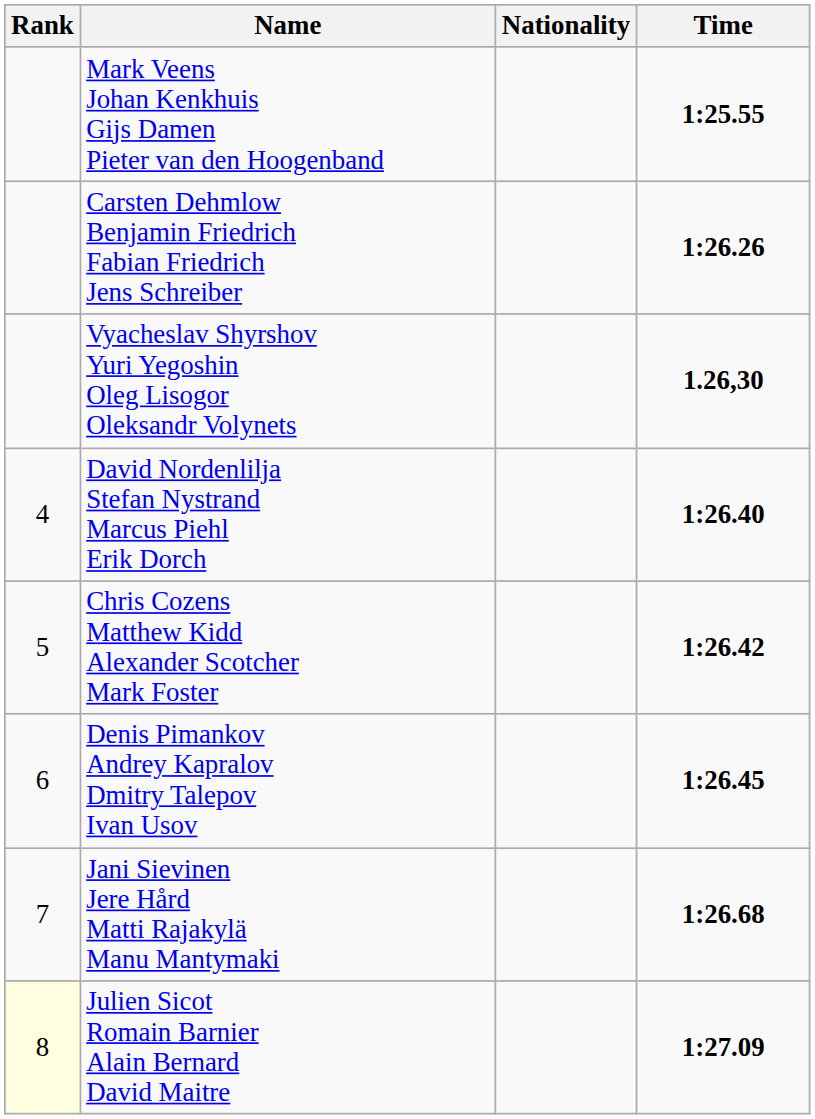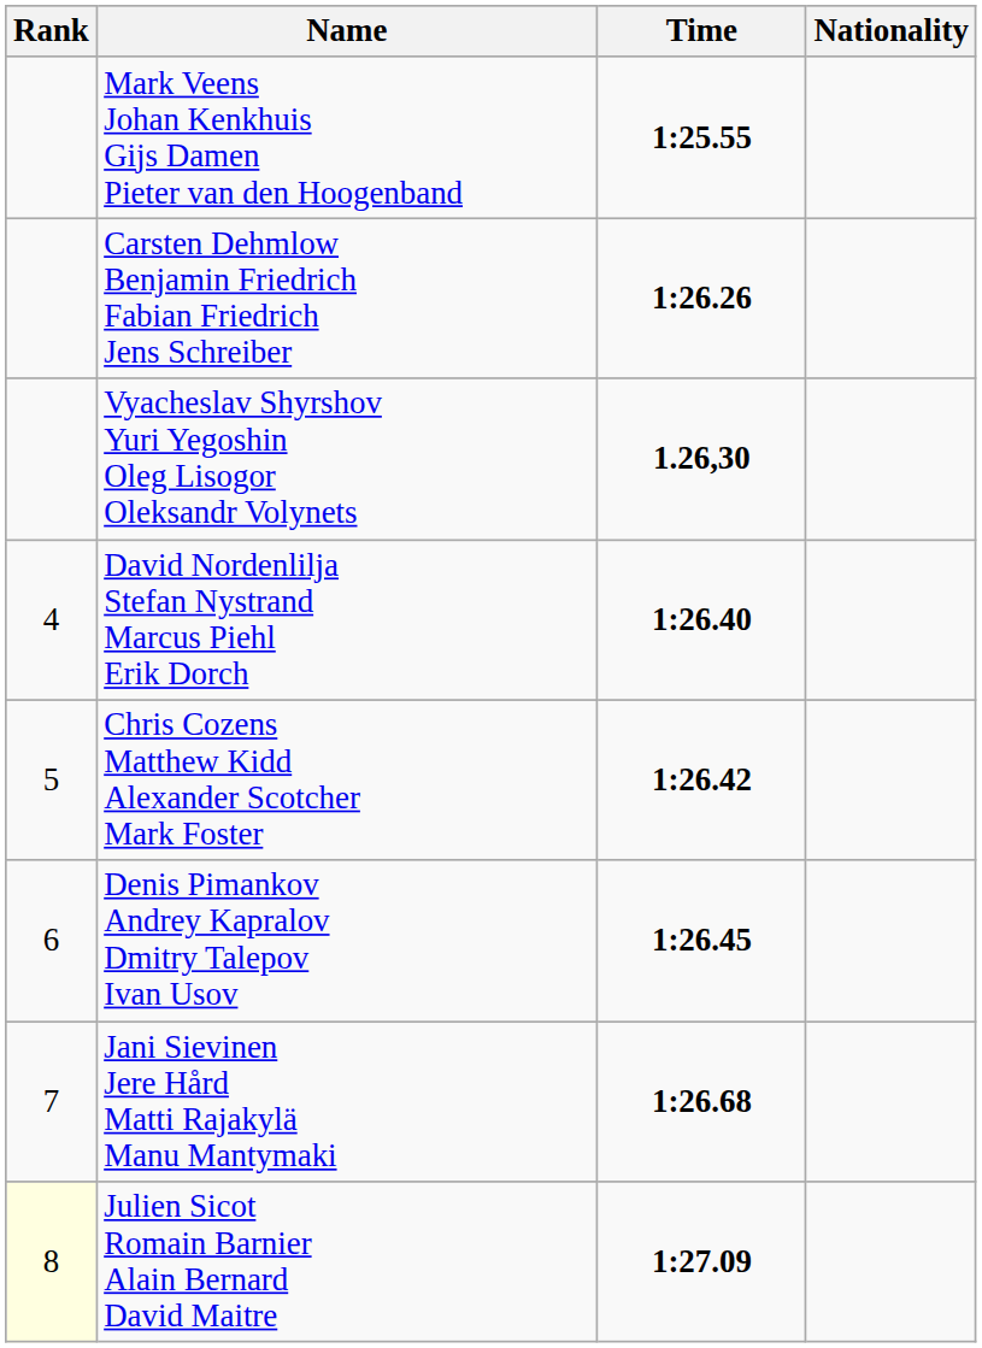 <table class="wikitable">
 <tr>
 <th>Rank</th>
 <th style="width: 15em">Name</th>
+<th style="width: 6em">Time</th>
 <th>Nationality</th>
-<th style="width: 6em">Time</th>
 </tr>
 <tr>
 <td align="center"></td>
 <td><a href='#'>Mark Veens</a><br><a href='#'>Johan Kenkhuis</a><br><a href='#'>Gijs Damen</a><br><a href='#'>Pieter van den Hoogenband</a></td>
+<td align="center"><strong>1:25.55</strong></td>
 <td></td>
-<td align="center"><strong>1:25.55</strong></td>
 </tr>
 <tr>
 <td align="center"></td>
 <td><a href='#'>Carsten Dehmlow</a><br><a href='#'>Benjamin Friedrich</a><br><a href='#'>Fabian Friedrich</a><br><a href='#'>Jens Schreiber</a></td>
+<td align="center"><strong>1:26.26</strong></td>
 <td></td>
-<td align="center"><strong>1:26.26</strong></td>
 </tr>
 <tr>
 <td align="center"></td>
 <td><a href='#'>Vyacheslav Shyrshov</a><br><a href='#'>Yuri Yegoshin</a><br><a href='#'>Oleg Lisogor</a><br><a href='#'>Oleksandr Volynets</a></td>
+<td align="center"><strong>1.26,30</strong></td>
 <td></td>
-<td align="center"><strong>1.26,30</strong></td>
 </tr>
 <tr>
 <td align="center">4</td>
 <td><a href='#'>David Nordenlilja</a><br><a href='#'>Stefan Nystrand</a><br><a href='#'>Marcus Piehl</a><br><a href='#'>Erik Dorch</a></td>
+<td align="center"><strong>1:26.40</strong></td>
 <td></td>
-<td align="center"><strong>1:26.40</strong></td>
 </tr>
 <tr>
 <td align="center">5</td>
 <td><a href='#'>Chris Cozens</a><br><a href='#'>Matthew Kidd</a><br><a href='#'>Alexander Scotcher</a><br><a href='#'>Mark Foster</a></td>
+<td align="center"><strong>1:26.42</strong></td>
 <td></td>
-<td align="center"><strong>1:26.42</strong></td>
 </tr>
 <tr>
 <td align="center">6</td>
 <td><a href='#'>Denis Pimankov</a><br><a href='#'>Andrey Kapralov</a><br><a href='#'>Dmitry Talepov</a><br><a href='#'>Ivan Usov</a></td>
+<td align="center"><strong>1:26.45</strong></td>
 <td></td>
-<td align="center"><strong>1:26.45</strong></td>
 </tr>
 <tr>
 <td align="center">7</td>
 <td><a href='#'>Jani Sievinen</a><br><a href='#'>Jere Hård</a><br><a href='#'>Matti Rajakylä</a><br><a href='#'>Manu Mantymaki</a></td>
+<td align="center"><strong>1:26.68</strong></td>
 <td></td>
-<td align="center"><strong>1:26.68</strong></td>
 </tr>
 <tr>
 <td align="center" style="background: lightyellow;">8</td>
 <td><a href='#'>Julien Sicot</a><br><a href='#'>Romain Barnier</a><br><a href='#'>Alain Bernard</a><br><a href='#'>David Maitre</a></td>
+<td align="center"><strong>1:27.09</strong></td>
 <td></td>
-<td align="center"><strong>1:27.09</strong></td>
 </tr>
 </table>
